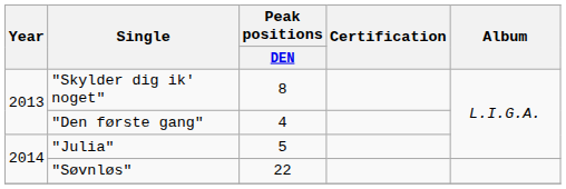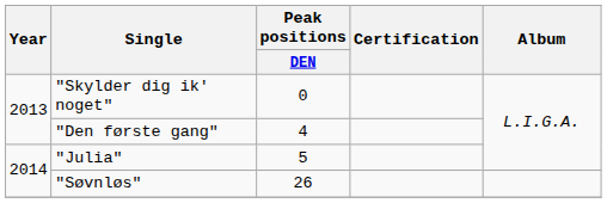 <table class="wikitable">
 <tr>
 <th align="center" rowspan="2" width="10">Year</th>
 <th align="center" rowspan="2" width="160">Single</th>
 <th align="center" colspan="1" width="20">Peak positions</th>
 <th align="center" rowspan="2" width="70">Certification</th>
 <th align="center" rowspan="2" width="90">Album</th>
 </tr>
 <tr>
 <th scope="col" style="width:3em;font-size:90%;"><a href='#'>DEN</a><br></th>
 </tr>
 <tr>
 <td style="text-align:center;" rowspan=2>2013</td>
 <td>"Skylder dig ik' noget"</td>
-<td style="text-align:center;">8</td>
+<td style="text-align:center;">0</td>
 <td style="text-align:center;"></td>
 <td style="text-align:center;" rowspan=3><em>L.I.G.A.</em></td>
 </tr>
 <tr>
 <td>"Den første gang"</td>
 <td style="text-align:center;">4</td>
 <td style="text-align:center;"></td>
 </tr>
 <tr>
 <td style="text-align:center;" rowspan=2>2014</td>
 <td>"Julia"</td>
 <td style="text-align:center;">5</td>
 <td style="text-align:center;"></td>
 </tr>
 <tr>
 <td>"Søvnløs"</td>
-<td style="text-align:center;">22</td>
+<td style="text-align:center;">26</td>
 <td style="text-align:center;"></td>
 <td style="text-align:center;" rowspan=1></td>
 </tr>
 <tr>
 </tr>
 </table>
